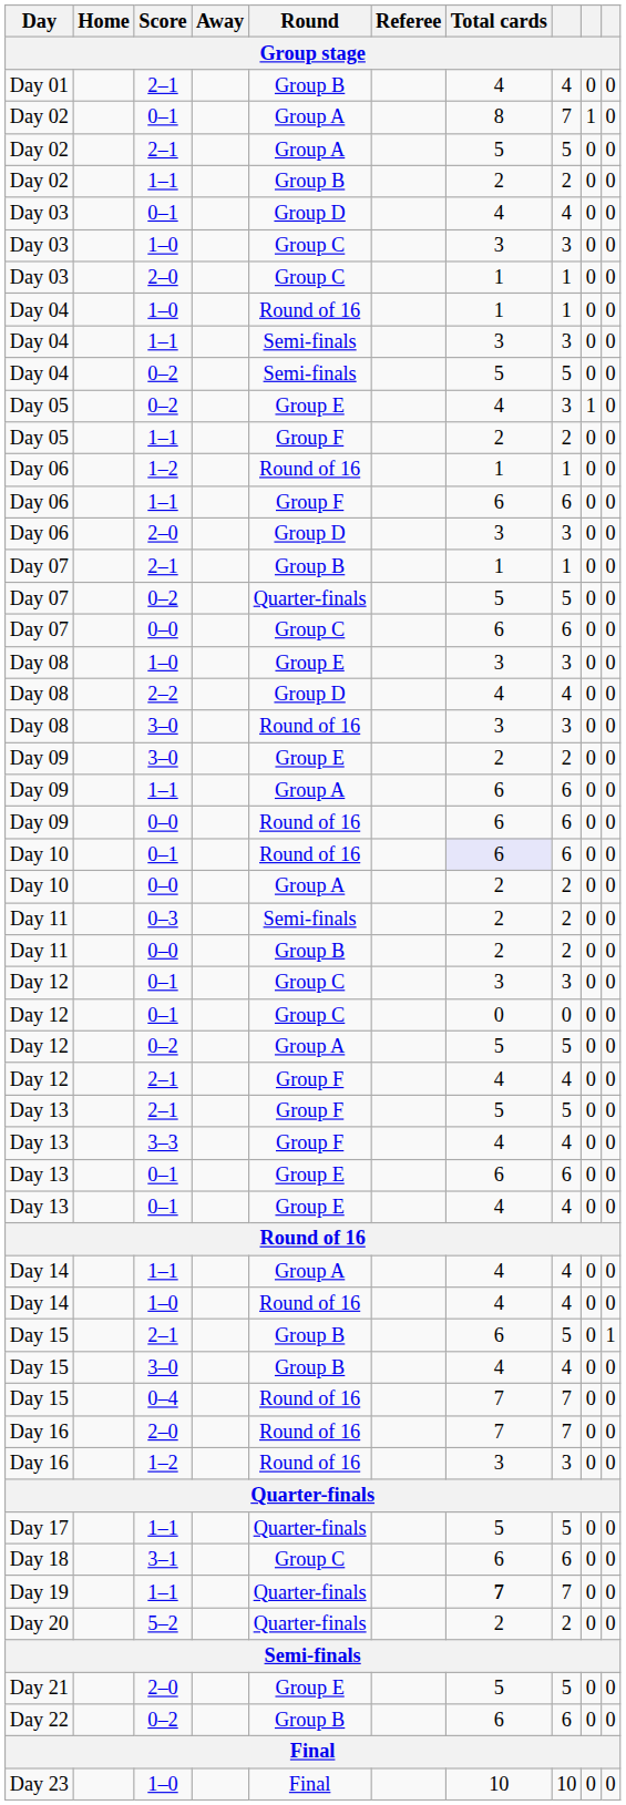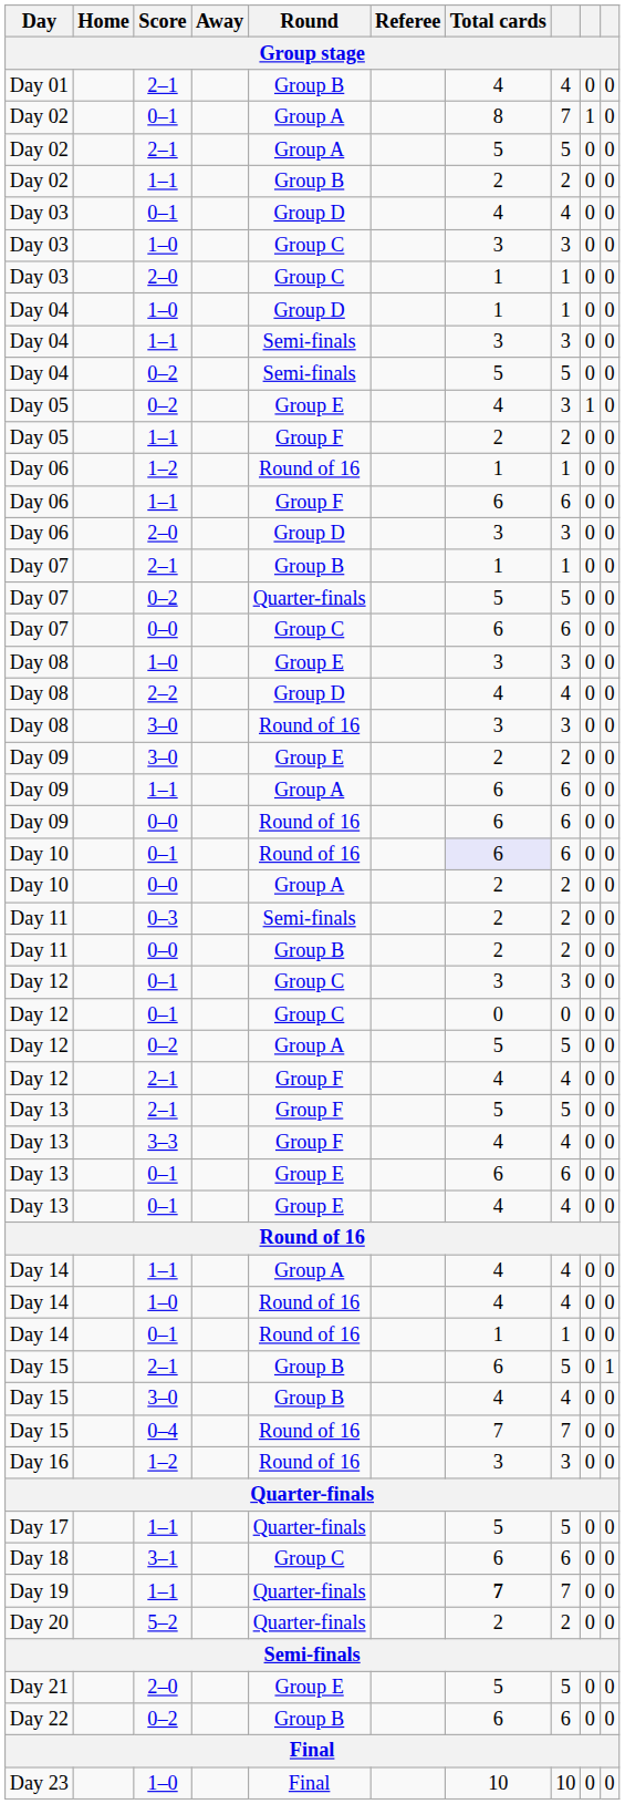 <table class="wikitable sortable" style="text-align:center">
 <tr>
 <th>Day</th>
 <th {text-align:justify}>Home</th>
 <th>Score</th>
 <th {text-align:justify}>Away</th>
 <th>Round</th>
 <th>Referee</th>
 <th>Total cards</th>
 <th></th>
 <th></th>
 <th></th>
 </tr>
 <tr>
 <th colspan="10"><a href='#'>Group stage</a></th>
 </tr>
 <tr>
 <td>Day <span>0</span>1</td>
 <td align="right"></td>
 <td><a href='#'>2–1</a></td>
 <td align="left"></td>
 <td><a href='#'>Group B</a></td>
 <td align="left"></td>
 <td>4</td>
 <td>4</td>
 <td>0</td>
 <td>0</td>
 </tr>
 <tr>
 <td>Day <span>0</span>2</td>
 <td align="right"></td>
 <td><a href='#'>0–1</a></td>
 <td align="left"></td>
 <td><a href='#'>Group A</a></td>
 <td align="left"></td>
 <td>8</td>
 <td>7</td>
 <td>1</td>
 <td>0</td>
 </tr>
 <tr>
 <td>Day <span>0</span>2</td>
 <td align="right"></td>
 <td><a href='#'>2–1</a></td>
 <td align="left"></td>
 <td><a href='#'>Group A</a></td>
 <td align="left"></td>
 <td>5</td>
 <td>5</td>
 <td>0</td>
 <td>0</td>
 </tr>
 <tr>
 <td>Day <span>0</span>2</td>
 <td align="right"></td>
 <td><a href='#'>1–1</a></td>
 <td align="left"></td>
 <td><a href='#'>Group B</a></td>
 <td align="left"></td>
 <td>2</td>
 <td>2</td>
 <td>0</td>
 <td>0</td>
 </tr>
 <tr>
 <td>Day <span>0</span>3</td>
 <td align="right"></td>
 <td><a href='#'>0–1</a></td>
 <td align="left"></td>
 <td><a href='#'>Group D</a></td>
 <td align="left"></td>
 <td>4</td>
 <td>4</td>
 <td>0</td>
 <td>0</td>
 </tr>
 <tr>
 <td>Day <span>0</span>3</td>
 <td align="right"></td>
 <td><a href='#'>1–0</a></td>
 <td align="left"></td>
 <td><a href='#'>Group C</a></td>
 <td align="left"></td>
 <td>3</td>
 <td>3</td>
 <td>0</td>
 <td>0</td>
 </tr>
 <tr>
 <td>Day <span>0</span>3</td>
 <td align="right"></td>
 <td><a href='#'>2–0</a></td>
 <td align="left"></td>
 <td><a href='#'>Group C</a></td>
 <td align="left"></td>
 <td>1</td>
 <td>1</td>
 <td>0</td>
 <td>0</td>
 </tr>
 <tr>
 <td>Day <span>0</span>4</td>
 <td align="right"></td>
 <td><a href='#'>1–0</a></td>
 <td align="left"></td>
-<td><a href='#'>Round of 16</a></td>
+<td><a href='#'>Group D</a></td>
 <td align="left"></td>
 <td>1</td>
 <td>1</td>
 <td>0</td>
 <td>0</td>
 </tr>
 <tr>
 <td>Day <span>0</span>4</td>
 <td align="right"></td>
 <td><a href='#'>1–1</a></td>
 <td align="left"></td>
 <td><a href='#'>Semi-finals</a></td>
 <td align="left"></td>
 <td>3</td>
 <td>3</td>
 <td>0</td>
 <td>0</td>
 </tr>
 <tr>
 <td>Day <span>0</span>4</td>
 <td align="right"></td>
 <td><a href='#'>0–2</a></td>
 <td align="left"></td>
 <td><a href='#'>Semi-finals</a></td>
 <td align="left"></td>
 <td>5</td>
 <td>5</td>
 <td>0</td>
 <td>0</td>
 </tr>
 <tr>
 <td>Day <span>0</span>5</td>
 <td align="right"></td>
 <td><a href='#'>0–2</a></td>
 <td align="left"></td>
 <td><a href='#'>Group E</a></td>
 <td align="left"></td>
 <td>4</td>
 <td>3</td>
 <td>1</td>
 <td>0</td>
 </tr>
 <tr>
 <td>Day <span>0</span>5</td>
 <td align="right"></td>
 <td><a href='#'>1–1</a></td>
 <td align="left"></td>
 <td><a href='#'>Group F</a></td>
 <td align="left"></td>
 <td>2</td>
 <td>2</td>
 <td>0</td>
 <td>0</td>
 </tr>
 <tr>
 <td>Day <span>0</span>6</td>
 <td align="right"></td>
 <td><a href='#'>1–2</a></td>
 <td align="left"></td>
 <td><a href='#'>Round of 16</a></td>
 <td align="left"></td>
 <td>1</td>
 <td>1</td>
 <td>0</td>
 <td>0</td>
 </tr>
 <tr>
 <td>Day <span>0</span>6</td>
 <td align="right"></td>
 <td><a href='#'>1–1</a></td>
 <td align="left"></td>
 <td><a href='#'>Group F</a></td>
 <td align="left"></td>
 <td>6</td>
 <td>6</td>
 <td>0</td>
 <td>0</td>
 </tr>
 <tr>
 <td>Day <span>0</span>6</td>
 <td align="right"></td>
 <td><a href='#'>2–0</a></td>
 <td align="left"></td>
 <td><a href='#'>Group D</a></td>
 <td align="left"></td>
 <td>3</td>
 <td>3</td>
 <td>0</td>
 <td>0</td>
 </tr>
 <tr>
 <td>Day <span>0</span>7</td>
 <td align="right"></td>
 <td><a href='#'>2–1</a></td>
 <td align="left"></td>
 <td><a href='#'>Group B</a></td>
 <td align="left"></td>
 <td>1</td>
 <td>1</td>
 <td>0</td>
 <td>0</td>
 </tr>
 <tr>
 <td>Day <span>0</span>7</td>
 <td align="right"></td>
 <td><a href='#'>0–2</a></td>
 <td align="left"></td>
 <td><a href='#'>Quarter-finals</a></td>
 <td align="left"></td>
 <td>5</td>
 <td>5</td>
 <td>0</td>
 <td>0</td>
 </tr>
 <tr>
 <td>Day <span>0</span>7</td>
 <td align="right"></td>
 <td><a href='#'>0–0</a></td>
 <td align="left"></td>
 <td><a href='#'>Group C</a></td>
 <td align="left"></td>
 <td>6</td>
 <td>6</td>
 <td>0</td>
 <td>0</td>
 </tr>
 <tr>
 <td>Day <span>0</span>8</td>
 <td align="right"></td>
 <td><a href='#'>1–0</a></td>
 <td align="left"></td>
 <td><a href='#'>Group E</a></td>
 <td align="left"></td>
 <td>3</td>
 <td>3</td>
 <td>0</td>
 <td>0</td>
 </tr>
 <tr>
 <td>Day <span>0</span>8</td>
 <td align="right"></td>
 <td><a href='#'>2–2</a></td>
 <td align="left"></td>
 <td><a href='#'>Group D</a></td>
 <td align="left"></td>
 <td>4</td>
 <td>4</td>
 <td>0</td>
 <td>0</td>
 </tr>
 <tr>
 <td>Day <span>0</span>8</td>
 <td align="right"></td>
 <td><a href='#'>3–0</a></td>
 <td align="left"></td>
 <td><a href='#'>Round of 16</a></td>
 <td align="left"></td>
 <td>3</td>
 <td>3</td>
 <td>0</td>
 <td>0</td>
 </tr>
 <tr>
 <td>Day <span>0</span>9</td>
 <td align="right"></td>
 <td><a href='#'>3–0</a></td>
 <td align="left"></td>
 <td><a href='#'>Group E</a></td>
 <td align="left"></td>
 <td>2</td>
 <td>2</td>
 <td>0</td>
 <td>0</td>
 </tr>
 <tr>
 <td>Day <span>0</span>9</td>
 <td align="right"></td>
 <td><a href='#'>1–1</a></td>
 <td align="left"></td>
 <td><a href='#'>Group A</a></td>
 <td align="left"></td>
 <td>6</td>
 <td>6</td>
 <td>0</td>
 <td>0</td>
 </tr>
 <tr>
 <td>Day <span>0</span>9</td>
 <td align="right"></td>
 <td><a href='#'>0–0</a></td>
 <td align="left"></td>
 <td><a href='#'>Round of 16</a></td>
 <td align="left"></td>
 <td>6</td>
 <td>6</td>
 <td>0</td>
 <td>0</td>
 </tr>
 <tr>
 <td>Day 10</td>
 <td align="right"></td>
 <td><a href='#'>0–1</a></td>
 <td align="left"></td>
 <td><a href='#'>Round of 16</a></td>
 <td align="left"></td>
 <td style="background: lavender;">6</td>
 <td>6</td>
 <td>0</td>
 <td>0</td>
 </tr>
 <tr>
 <td>Day 10</td>
 <td align="right"></td>
 <td><a href='#'>0–0</a></td>
 <td align="left"></td>
 <td><a href='#'>Group A</a></td>
 <td align="left"></td>
 <td>2</td>
 <td>2</td>
 <td>0</td>
 <td>0</td>
 </tr>
 <tr>
 <td>Day 11</td>
 <td align="right"></td>
 <td><a href='#'>0–3</a></td>
 <td align="left"></td>
 <td><a href='#'>Semi-finals</a></td>
 <td align="left"></td>
 <td>2</td>
 <td>2</td>
 <td>0</td>
 <td>0</td>
 </tr>
 <tr>
 <td>Day 11</td>
 <td align="right"></td>
 <td><a href='#'>0–0</a></td>
 <td align="left"></td>
 <td><a href='#'>Group B</a></td>
 <td align="left"></td>
 <td>2</td>
 <td>2</td>
 <td>0</td>
 <td>0</td>
 </tr>
 <tr>
 <td>Day 12</td>
 <td align="right"></td>
 <td><a href='#'>0–1</a></td>
 <td align="left"></td>
 <td><a href='#'>Group C</a></td>
 <td align="left"></td>
 <td>3</td>
 <td>3</td>
 <td>0</td>
 <td>0</td>
 </tr>
 <tr>
 <td>Day 12</td>
 <td align="right"></td>
 <td><a href='#'>0–1</a></td>
 <td align="left"></td>
 <td><a href='#'>Group C</a></td>
 <td align="left"></td>
 <td>0</td>
 <td>0</td>
 <td>0</td>
 <td>0</td>
 </tr>
 <tr>
 <td>Day 12</td>
 <td align="right"></td>
 <td><a href='#'>0–2</a></td>
 <td align="left"></td>
 <td><a href='#'>Group A</a></td>
 <td align="left"></td>
 <td>5</td>
 <td>5</td>
 <td>0</td>
 <td>0</td>
 </tr>
 <tr>
 <td>Day 12</td>
 <td align="right"></td>
 <td><a href='#'>2–1</a></td>
 <td align="left"></td>
 <td><a href='#'>Group F</a></td>
 <td align="left"></td>
 <td>4</td>
 <td>4</td>
 <td>0</td>
 <td>0</td>
 </tr>
 <tr>
 <td>Day 13</td>
 <td align="right"></td>
 <td><a href='#'>2–1</a></td>
 <td align="left"></td>
 <td><a href='#'>Group F</a></td>
 <td align="left"></td>
 <td>5</td>
 <td>5</td>
 <td>0</td>
 <td>0</td>
 </tr>
 <tr>
 <td>Day 13</td>
 <td align="right"></td>
 <td><a href='#'>3–3</a></td>
 <td align="left"></td>
 <td><a href='#'>Group F</a></td>
 <td align="left"></td>
 <td>4</td>
 <td>4</td>
 <td>0</td>
 <td>0</td>
 </tr>
 <tr>
 <td>Day 13</td>
 <td align="right"></td>
 <td><a href='#'>0–1</a></td>
 <td align="left"></td>
 <td><a href='#'>Group E</a></td>
 <td align="left"></td>
 <td>6</td>
 <td>6</td>
 <td>0</td>
 <td>0</td>
 </tr>
 <tr>
 <td>Day 13</td>
 <td align="right"></td>
 <td><a href='#'>0–1</a></td>
 <td align="left"></td>
 <td><a href='#'>Group E</a></td>
 <td align="left"></td>
 <td>4</td>
 <td>4</td>
 <td>0</td>
 <td>0</td>
 </tr>
 <tr>
 <th colspan="10"><a href='#'>Round of 16</a></th>
 </tr>
 <tr>
 <td>Day 14</td>
 <td align="right"></td>
 <td><a href='#'>1–1</a>  </td>
 <td align="left"></td>
 <td><a href='#'>Group A</a></td>
 <td align="left"></td>
 <td>4</td>
 <td>4</td>
 <td>0</td>
 <td>0</td>
 </tr>
 <tr>
 <td>Day 14</td>
 <td align="right"></td>
 <td><a href='#'>1–0</a></td>
 <td align="left"></td>
 <td><a href='#'>Round of 16</a></td>
 <td align="left"></td>
 <td>4</td>
 <td>4</td>
 <td>0</td>
 <td>0</td>
 </tr>
 <tr>
+<td>Day 14</td>
+<td align="right"></td>
+<td><a href='#'>0–1</a> </td>
+<td align="left"></td>
+<td><a href='#'>Round of 16</a></td>
+<td align="left"></td>
+<td>1</td>
+<td>1</td>
+<td>0</td>
+<td>0</td>
+</tr>
+<tr>
 <td>Day 15</td>
 <td align="right"></td>
 <td><a href='#'>2–1</a></td>
 <td align="left"></td>
 <td><a href='#'>Group B</a></td>
 <td align="left"></td>
 <td>6</td>
 <td>5</td>
 <td>0</td>
 <td>1</td>
 </tr>
 <tr>
 <td>Day 15</td>
 <td align="right"></td>
 <td><a href='#'>3–0</a></td>
 <td align="left"></td>
 <td><a href='#'>Group B</a></td>
 <td align="left"></td>
 <td>4</td>
 <td>4</td>
 <td>0</td>
 <td>0</td>
 </tr>
 <tr>
 <td>Day 15</td>
 <td align="right"></td>
 <td><a href='#'>0–4</a></td>
-<td align="left"></td>
-<td><a href='#'>Round of 16</a></td>
-<td align="left"></td>
-<td>7</td>
-<td>7</td>
-<td>0</td>
-<td>0</td>
-</tr>
-<tr>
-<td>Day 16</td>
-<td align="right"></td>
-<td><a href='#'>2–0</a></td>
 <td align="left"></td>
 <td><a href='#'>Round of 16</a></td>
 <td align="left"></td>
 <td>7</td>
 <td>7</td>
 <td>0</td>
 <td>0</td>
 </tr>
 <tr>
 <td>Day 16</td>
 <td align="right"></td>
 <td><a href='#'>1–2</a></td>
 <td align="left"></td>
 <td><a href='#'>Round of 16</a></td>
 <td align="left"></td>
 <td>3</td>
 <td>3</td>
 <td>0</td>
 <td>0</td>
 </tr>
 <tr>
 <th colspan="10"><a href='#'>Quarter-finals</a></th>
 </tr>
 <tr>
 <td>Day 17</td>
 <td align="right"></td>
 <td><a href='#'>1–1</a>  </td>
 <td align="left"></td>
 <td><a href='#'>Quarter-finals</a></td>
 <td align="left"></td>
 <td>5</td>
 <td>5</td>
 <td>0</td>
 <td>0</td>
 </tr>
 <tr>
 <td>Day 18</td>
 <td align="right"></td>
 <td><a href='#'>3–1</a></td>
 <td align="left"></td>
 <td><a href='#'>Group C</a></td>
 <td align="left"></td>
 <td>6</td>
 <td>6</td>
 <td>0</td>
 <td>0</td>
 </tr>
 <tr>
 <td>Day 19</td>
 <td align="right"></td>
 <td><a href='#'>1–1</a>  </td>
 <td align="left"></td>
 <td><a href='#'>Quarter-finals</a></td>
 <td align="left"></td>
 <td><strong>7</strong></td>
 <td>7</td>
 <td>0</td>
 <td>0</td>
 </tr>
 <tr>
 <td>Day 20</td>
 <td align="right"></td>
 <td><a href='#'>5–2</a></td>
 <td align="left"></td>
 <td><a href='#'>Quarter-finals</a></td>
 <td align="left"></td>
 <td>2</td>
 <td>2</td>
 <td>0</td>
 <td>0</td>
 </tr>
 <tr>
 <th colspan="10"><a href='#'>Semi-finals</a></th>
 </tr>
 <tr>
 <td>Day 21</td>
 <td align="right"></td>
 <td><a href='#'>2–0</a></td>
 <td align="left"></td>
 <td><a href='#'>Group E</a></td>
 <td align="left"></td>
 <td>5</td>
 <td>5</td>
 <td>0</td>
 <td>0</td>
 </tr>
 <tr>
 <td>Day 22</td>
 <td align="right"></td>
 <td><a href='#'>0–2</a></td>
 <td align="left"></td>
 <td><a href='#'>Group B</a></td>
 <td align="left"></td>
 <td>6</td>
 <td>6</td>
 <td>0</td>
 <td>0</td>
 </tr>
 <tr>
 <th colspan="10"><a href='#'>Final</a></th>
 </tr>
 <tr>
 <td>Day 23</td>
 <td align="right"></td>
 <td><a href='#'>1–0</a> </td>
 <td align="left"></td>
 <td><a href='#'>Final</a></td>
 <td align="left"></td>
 <td>10</td>
 <td>10</td>
 <td>0</td>
 <td>0</td>
 </tr>
 </table>
